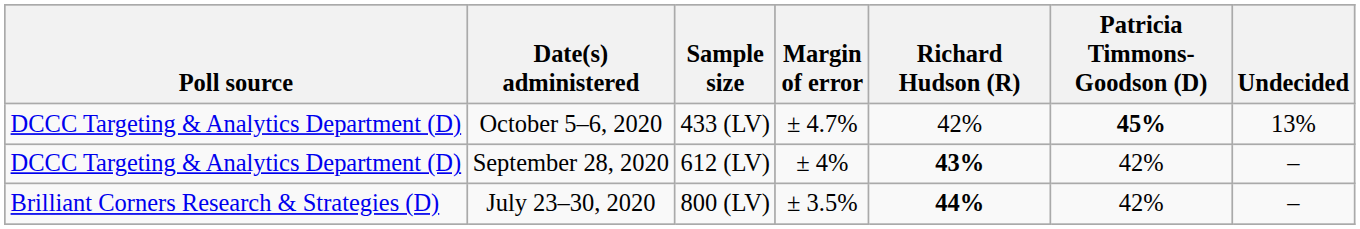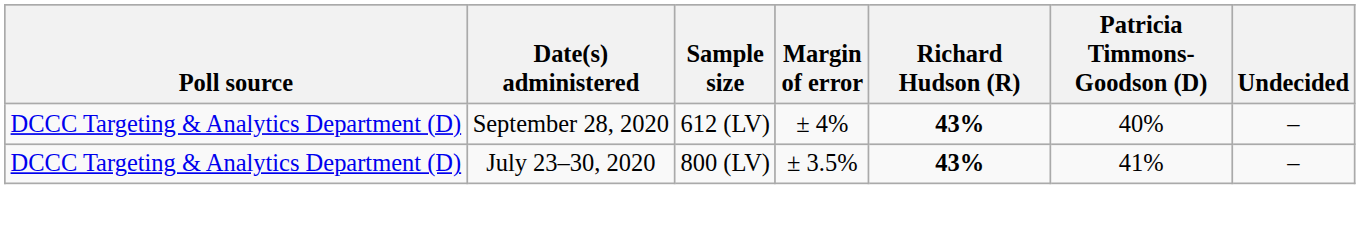 <table class="wikitable" style="font-size:90%;text-align:center;">
 <tr valign=bottom>
 <th>Poll source</th>
 <th>Date(s)<br>administered</th>
 <th>Sample<br>size</th>
 <th>Margin<br>of error</th>
 <th style="width:100px;">Richard<br>Hudson (R)</th>
 <th style="width:100px;">Patricia<br>Timmons-Goodson (D)</th>
 <th>Undecided</th>
 </tr>
 <tr>
 <td style="text-align:left;"><a href='#'>DCCC Targeting & Analytics Department (D)</a></td>
-<td>October 5–6, 2020</td>
-<td>433 (LV)</td>
-<td>± 4.7%</td>
-<td>42%</td>
-<td><strong>45%</strong></td>
-<td>13%</td>
-</tr>
-<tr>
-<td style="text-align:left;"><a href='#'>DCCC Targeting & Analytics Department (D)</a></td>
 <td>September 28, 2020</td>
 <td>612 (LV)</td>
 <td>± 4%</td>
 <td><strong>43%</strong></td>
-<td>42%</td>
+<td>40%</td>
 <td>–</td>
 </tr>
 <tr>
-<td style="text-align:left;"><a href='#'>Brilliant Corners Research & Strategies (D)</a></td>
+<td style="text-align:left;"><a href='#'>DCCC Targeting & Analytics Department (D)</a></td>
 <td>July 23–30, 2020</td>
 <td>800 (LV)</td>
 <td>± 3.5%</td>
-<td><strong>44%</strong></td>
-<td>42%</td>
+<td><strong>43%</strong></td>
+<td>41%</td>
 <td>–</td>
 </tr>
 </table>
